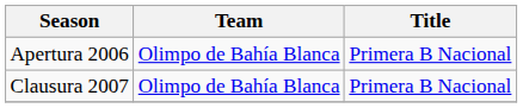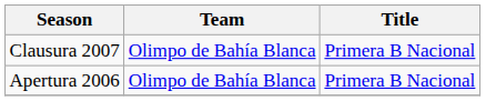 <table class="wikitable">
 <tr>
 <th>Season</th>
 <th>Team</th>
 <th>Title</th>
 </tr>
 <tr>
-<td>Apertura 2006</td>
+<td>Clausura 2007</td>
 <td><a href='#'>Olimpo de Bahía Blanca</a></td>
 <td><a href='#'>Primera B Nacional</a></td>
 </tr>
 <tr>
-<td>Clausura 2007</td>
+<td>Apertura 2006</td>
 <td><a href='#'>Olimpo de Bahía Blanca</a></td>
 <td><a href='#'>Primera B Nacional</a></td>
 </tr>
 <tr>
 </tr>
 </table>
